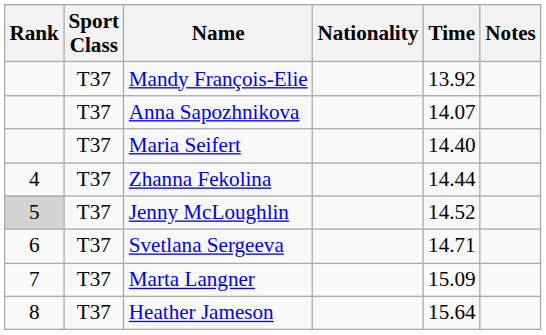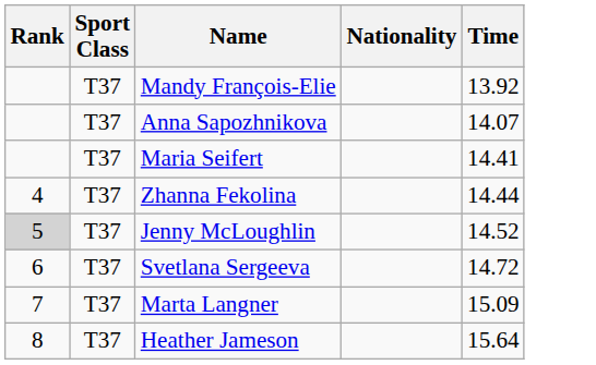 <table class="wikitable sortable" style="text-align:center">
 <tr>
 <th>Rank</th>
 <th>Sport<br>Class</th>
 <th>Name</th>
 <th>Nationality</th>
 <th>Time</th>
-<th>Notes</th>
 </tr>
 <tr>
 <td></td>
 <td>T37</td>
 <td align=left><a href='#'>Mandy François-Elie</a></td>
 <td align=left></td>
 <td>13.92</td>
-<td></td>
 </tr>
 <tr>
 <td></td>
 <td>T37</td>
 <td align=left><a href='#'>Anna Sapozhnikova</a></td>
 <td align=left></td>
 <td>14.07</td>
-<td></td>
 </tr>
 <tr>
 <td></td>
 <td>T37</td>
 <td align=left><a href='#'>Maria Seifert</a></td>
 <td align=left></td>
-<td>14.40</td>
-<td></td>
+<td>14.41</td>
 </tr>
 <tr>
 <td>4</td>
 <td>T37</td>
 <td align=left><a href='#'>Zhanna Fekolina</a></td>
 <td align=left></td>
 <td>14.44</td>
-<td></td>
 </tr>
 <tr>
 <td style="background: lightgrey;">5</td>
 <td>T37</td>
 <td align=left><a href='#'>Jenny McLoughlin</a></td>
 <td align=left></td>
 <td>14.52</td>
-<td></td>
 </tr>
 <tr>
 <td>6</td>
 <td>T37</td>
 <td align=left><a href='#'>Svetlana Sergeeva</a></td>
 <td align=left></td>
-<td>14.71</td>
-<td></td>
+<td>14.72</td>
 </tr>
 <tr>
 <td>7</td>
 <td>T37</td>
 <td align=left><a href='#'>Marta Langner</a></td>
 <td align=left></td>
 <td>15.09</td>
-<td></td>
 </tr>
 <tr>
 <td>8</td>
 <td>T37</td>
 <td align=left><a href='#'>Heather Jameson</a></td>
 <td align=left></td>
 <td>15.64</td>
-<td></td>
 </tr>
 </table>
